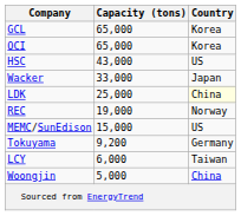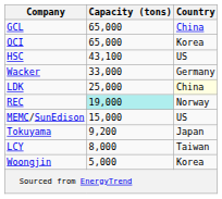 <table class="wikitable">
 <tr>
 <th>Company</th>
 <th>Capacity (tons)</th>
 <th>Country</th>
 </tr>
 <tr>
 <td><a href='#'>GCL</a></td>
 <td>65,000</td>
-<td>Korea</td>
+<td><a href='#'>China</a></td>
 </tr>
 <tr>
 <td><a href='#'>OCI</a></td>
 <td>65,000</td>
 <td>Korea</td>
 </tr>
 <tr>
 <td><a href='#'>HSC</a></td>
-<td>43,000</td>
+<td>43,100</td>
 <td>US</td>
 </tr>
 <tr>
 <td><a href='#'>Wacker</a></td>
 <td>33,000</td>
-<td>Japan</td>
+<td>Germany</td>
 </tr>
 <tr>
 <td><a href='#'>LDK</a></td>
 <td>25,000</td>
 <td style="background: lightyellow;">China</td>
 </tr>
 <tr>
 <td><a href='#'>REC</a></td>
-<td>19,000</td>
+<td style="background: paleturquoise;">19,000</td>
 <td>Norway</td>
 </tr>
 <tr>
 <td><a href='#'>MEMC</a>/<a href='#'>SunEdison</a></td>
 <td>15,000</td>
 <td>US</td>
 </tr>
 <tr>
 <td><a href='#'>Tokuyama</a></td>
 <td>9,200</td>
-<td>Germany</td>
+<td>Japan</td>
 </tr>
 <tr>
 <td><a href='#'>LCY</a></td>
-<td>6,000</td>
+<td>8,000</td>
 <td>Taiwan</td>
 </tr>
 <tr>
 <td><a href='#'>Woongjin</a></td>
 <td>5,000</td>
-<td><a href='#'>China</a></td>
+<td>Korea</td>
 </tr>
 <tr>
 <td colspan=3 style="font-size: 0.85em; padding: 10px 0 10px 20px; background-color: #f2f2f2;">Sourced from <a href='#'>EnergyTrend</a></td>
 </tr>
 </table>
